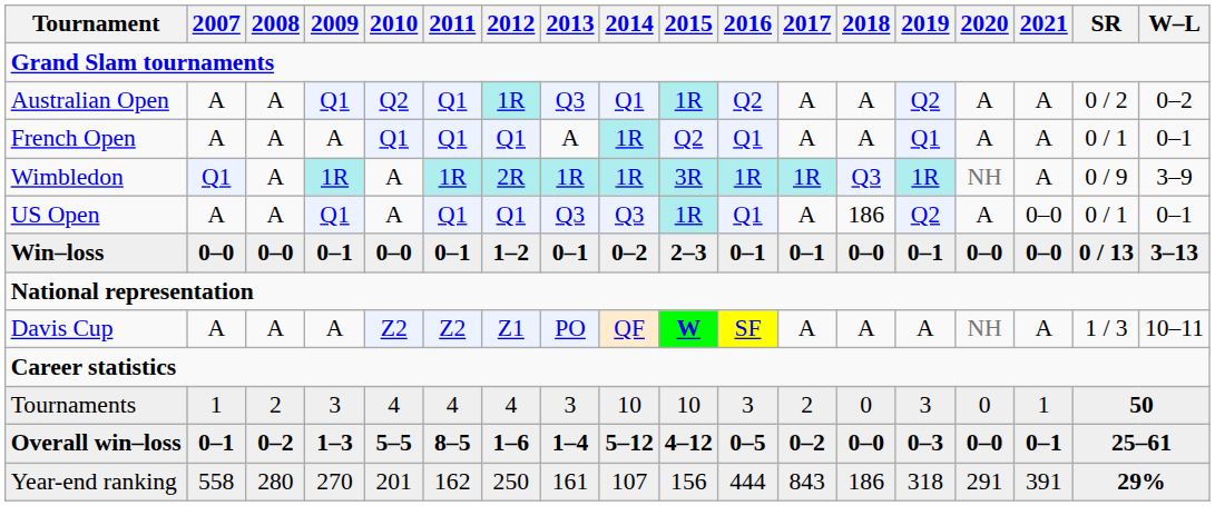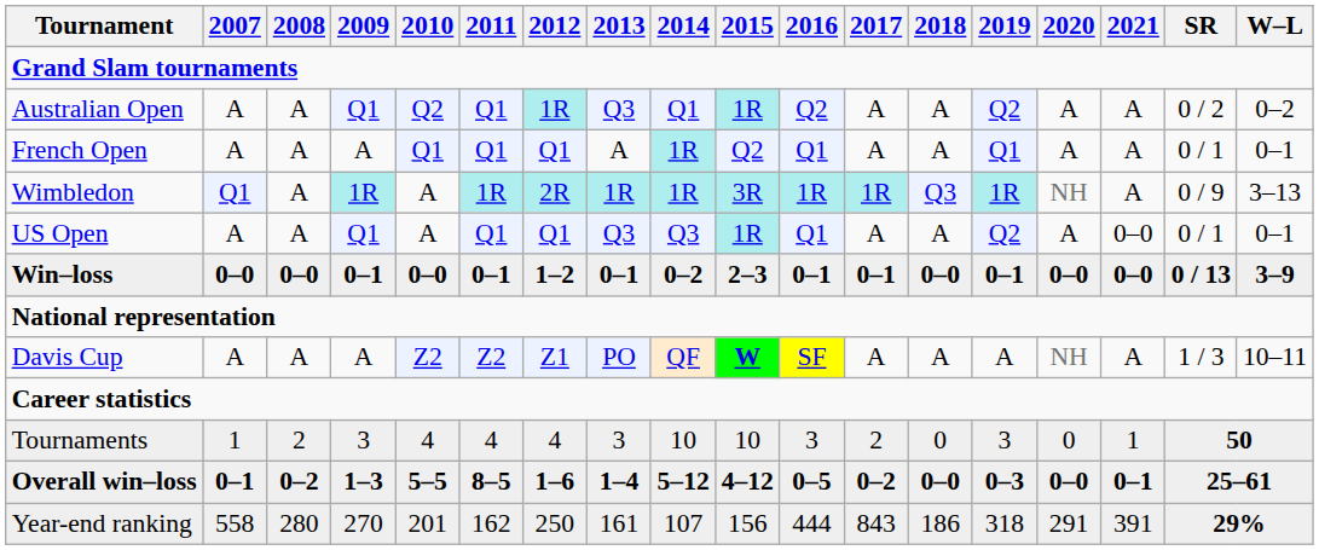 <table class=wikitable style=text-align:center>
 <tr>
 <th>Tournament</th>
 <th><a href='#'>2007</a></th>
 <th><a href='#'>2008</a></th>
 <th><a href='#'>2009</a></th>
 <th><a href='#'>2010</a></th>
 <th><a href='#'>2011</a></th>
 <th><a href='#'>2012</a></th>
 <th><a href='#'>2013</a></th>
 <th><a href='#'>2014</a></th>
 <th><a href='#'>2015</a></th>
 <th><a href='#'>2016</a></th>
 <th><a href='#'>2017</a></th>
 <th><a href='#'>2018</a></th>
 <th><a href='#'>2019</a></th>
 <th><a href='#'>2020</a></th>
 <th><a href='#'>2021</a></th>
 <th>SR</th>
 <th>W–L</th>
 </tr>
 <tr>
 <td colspan="18" style="text-align:left;"><strong><a href='#'>Grand Slam tournaments</a></strong></td>
 </tr>
 <tr>
 <td align=left><a href='#'>Australian Open</a></td>
 <td>A</td>
 <td>A</td>
 <td bgcolor=ecf2ff><a href='#'>Q1</a></td>
 <td bgcolor=ecf2ff><a href='#'>Q2</a></td>
 <td bgcolor=ecf2ff><a href='#'>Q1</a></td>
 <td bgcolor=afeeee><a href='#'>1R</a></td>
 <td bgcolor=ecf2ff><a href='#'>Q3</a></td>
 <td bgcolor=ecf2ff><a href='#'>Q1</a></td>
 <td bgcolor=afeeee><a href='#'>1R</a></td>
 <td bgcolor=ecf2ff><a href='#'>Q2</a></td>
 <td>A</td>
 <td>A</td>
 <td bgcolor=ecf2ff><a href='#'>Q2</a></td>
 <td>A</td>
 <td>A</td>
 <td>0 / 2</td>
 <td>0–2</td>
 </tr>
 <tr>
 <td align=left><a href='#'>French Open</a></td>
 <td>A</td>
 <td>A</td>
 <td>A</td>
 <td bgcolor=ecf2ff><a href='#'>Q1</a></td>
 <td bgcolor=ecf2ff><a href='#'>Q1</a></td>
 <td bgcolor=ecf2ff><a href='#'>Q1</a></td>
 <td>A</td>
 <td bgcolor=afeeee><a href='#'>1R</a></td>
 <td bgcolor=ecf2ff><a href='#'>Q2</a></td>
 <td bgcolor=ecf2ff><a href='#'>Q1</a></td>
 <td>A</td>
 <td>A</td>
 <td bgcolor=ecf2ff><a href='#'>Q1</a></td>
 <td>A</td>
 <td>A</td>
 <td>0 / 1</td>
 <td>0–1</td>
 </tr>
 <tr>
 <td align=left><a href='#'>Wimbledon</a></td>
 <td bgcolor=ecf2ff><a href='#'>Q1</a></td>
 <td>A</td>
 <td bgcolor=afeeee><a href='#'>1R</a></td>
 <td>A</td>
 <td bgcolor=afeeee><a href='#'>1R</a></td>
 <td bgcolor=afeeee><a href='#'>2R</a></td>
 <td bgcolor=afeeee><a href='#'>1R</a></td>
 <td bgcolor=afeeee><a href='#'>1R</a></td>
 <td bgcolor=afeeee><a href='#'>3R</a></td>
 <td bgcolor=afeeee><a href='#'>1R</a></td>
 <td bgcolor=afeeee><a href='#'>1R</a></td>
 <td bgcolor=ecf2ff><a href='#'>Q3</a></td>
 <td bgcolor=afeeee><a href='#'>1R</a></td>
 <td style=color:#767676>NH</td>
 <td>A</td>
 <td>0 / 9</td>
-<td>3–9</td>
+<td>3–13</td>
 </tr>
 <tr>
 <td align=left><a href='#'>US Open</a></td>
 <td>A</td>
 <td>A</td>
 <td bgcolor=ecf2ff><a href='#'>Q1</a></td>
 <td>A</td>
 <td bgcolor=ecf2ff><a href='#'>Q1</a></td>
 <td bgcolor=ecf2ff><a href='#'>Q1</a></td>
 <td bgcolor=ecf2ff><a href='#'>Q3</a></td>
 <td bgcolor=ecf2ff><a href='#'>Q3</a></td>
 <td bgcolor=afeeee><a href='#'>1R</a></td>
 <td bgcolor=ecf2ff><a href='#'>Q1</a></td>
 <td>A</td>
-<td>186</td>
+<td>A</td>
 <td bgcolor=ecf2ff><a href='#'>Q2</a></td>
 <td>A</td>
 <td>0–0</td>
 <td>0 / 1</td>
 <td>0–1</td>
 </tr>
 <tr style="font-weight:bold; background:#efefef;">
 <td style=text-align:left>Win–loss</td>
 <td>0–0</td>
 <td>0–0</td>
 <td>0–1</td>
 <td>0–0</td>
 <td>0–1</td>
 <td>1–2</td>
 <td>0–1</td>
 <td>0–2</td>
 <td>2–3</td>
 <td>0–1</td>
 <td>0–1</td>
 <td>0–0</td>
 <td>0–1</td>
 <td>0–0</td>
 <td>0–0</td>
 <td>0 / 13</td>
-<td>3–13</td>
+<td>3–9</td>
 </tr>
 <tr>
 <td colspan="18" style="text-align:left;"><strong>National representation</strong></td>
 </tr>
 <tr>
 <td align="left"><a href='#'>Davis Cup</a></td>
 <td>A</td>
 <td>A</td>
 <td>A</td>
 <td bgcolor=ecf2ff><a href='#'>Z2</a></td>
 <td bgcolor=ecf2ff><a href='#'>Z2</a></td>
 <td bgcolor=ecf2ff><a href='#'>Z1</a></td>
 <td bgcolor=ecf2ff><a href='#'>PO</a></td>
 <td bgcolor=ffebcd><a href='#'>QF</a></td>
 <td bgcolor=lime><a href='#'><strong>W</strong></a></td>
 <td style="background:yellow;"><a href='#'>SF</a></td>
 <td>A</td>
 <td>A</td>
 <td>A</td>
 <td style=color:#767676>NH</td>
 <td>A</td>
 <td>1 / 3</td>
 <td>10–11</td>
 </tr>
 <tr>
 <td colspan="18" style="text-align:left;"><strong>Career statistics</strong></td>
 </tr>
 <tr style="background:#efefef;">
 <td align=left>Tournaments</td>
 <td>1</td>
 <td>2</td>
 <td>3</td>
 <td>4</td>
 <td>4</td>
 <td>4</td>
 <td>3</td>
 <td>10</td>
 <td>10</td>
 <td>3</td>
 <td>2</td>
 <td>0</td>
 <td>3</td>
 <td>0</td>
 <td>1</td>
 <td colspan=2><strong>50</strong></td>
 </tr>
 <tr style="font-weight:bold; background:#efefef;">
 <td style=text-align:left>Overall win–loss</td>
 <td>0–1</td>
 <td>0–2</td>
 <td>1–3</td>
 <td>5–5</td>
 <td>8–5</td>
 <td>1–6</td>
 <td>1–4</td>
 <td>5–12</td>
 <td>4–12</td>
 <td>0–5</td>
 <td>0–2</td>
 <td>0–0</td>
 <td>0–3</td>
 <td>0–0</td>
 <td>0–1</td>
 <td colspan=2>25–61</td>
 </tr>
 <tr style="background:#efefef;">
 <td align=left>Year-end ranking</td>
 <td>558</td>
 <td>280</td>
 <td>270</td>
 <td>201</td>
 <td>162</td>
 <td>250</td>
 <td>161</td>
 <td>107</td>
 <td>156</td>
 <td>444</td>
 <td>843</td>
 <td>186</td>
 <td>318</td>
 <td>291</td>
 <td>391</td>
 <td colspan=2><strong>29%</strong></td>
 </tr>
 </table>
